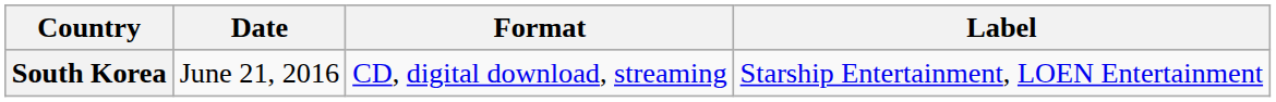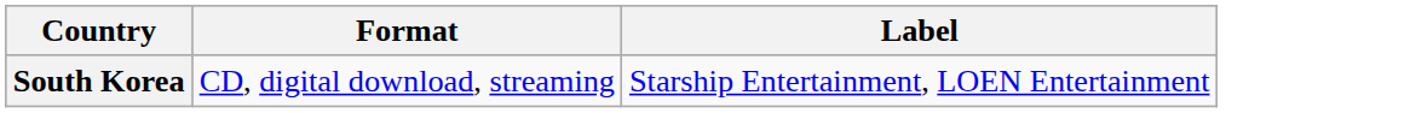 <table class="wikitable plainrowheaders">
 <tr>
 <th scope="col">Country</th>
-<th>Date</th>
 <th>Format</th>
 <th>Label</th>
 </tr>
 <tr>
 <th scope="row" rowspan="1">South Korea</th>
-<td scope="row" rowspan="1">June 21, 2016</td>
 <td><a href='#'>CD</a>, <a href='#'>digital download</a>, <a href='#'>streaming</a></td>
 <td scope="row" rowspan="1"><a href='#'>Starship Entertainment</a>, <a href='#'>LOEN Entertainment</a></td>
 </tr>
 </table>
